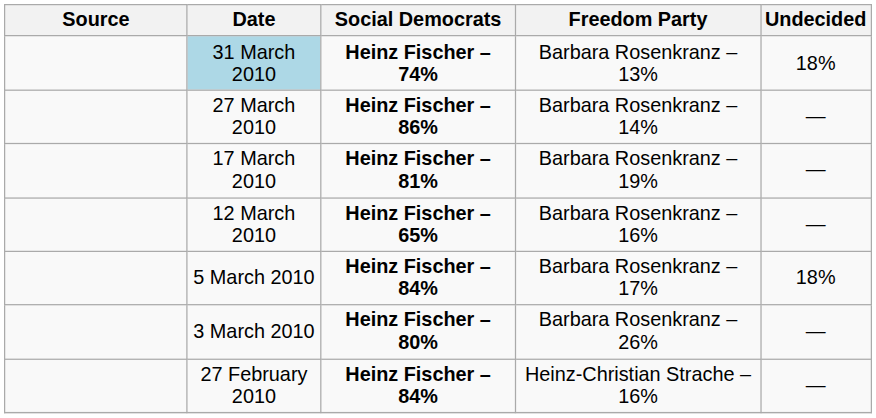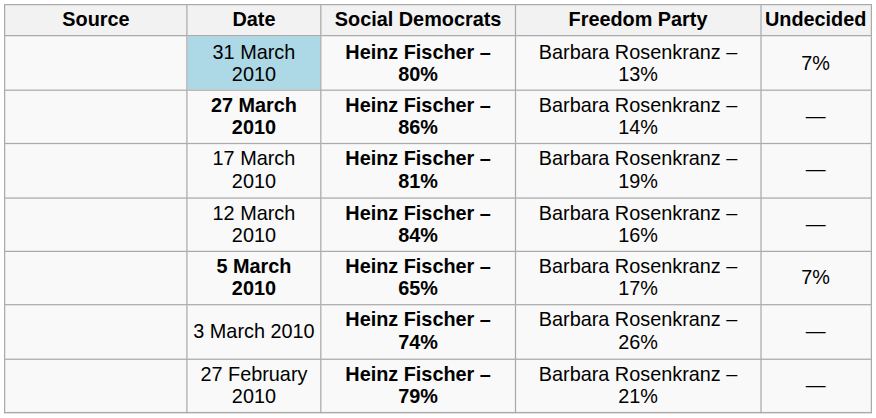 <table class="wikitable sortable" border="1">
 <tr>
 <th style="width:140px">Source</th>
 <th style="width:100px">Date</th>
 <th style="width:150px">Social Democrats</th>
 <th style="width:190px">Freedom Party</th>
 <th style="width:40px">Undecided</th>
 </tr>
 <tr>
 <td></td>
 <td align="center" style="background: lightblue;">31 March 2010</td>
-<td align="center"><strong>Heinz Fischer – 74%</strong></td>
+<td align="center"><strong>Heinz Fischer – 80%</strong></td>
 <td align="center">Barbara Rosenkranz – 13%</td>
-<td align="center">18%</td>
+<td align="center">7%</td>
 </tr>
 <tr>
 <td></td>
-<td align="center">27 March 2010</td>
+<td align="center"><strong>27 March 2010</strong></td>
 <td align="center"><strong>Heinz Fischer – 86%</strong></td>
 <td align="center">Barbara Rosenkranz – 14%</td>
 <td align="center">—</td>
 </tr>
 <tr>
 <td></td>
 <td align="center">17 March 2010</td>
 <td align="center"><strong>Heinz Fischer – 81%</strong></td>
 <td align="center">Barbara Rosenkranz – 19%</td>
 <td align="center">—</td>
 </tr>
 <tr>
 <td></td>
 <td align="center">12 March 2010</td>
-<td align="center"><strong>Heinz Fischer – 65%</strong></td>
+<td align="center"><strong>Heinz Fischer – 84%</strong></td>
 <td align="center">Barbara Rosenkranz – 16%</td>
 <td align="center">—</td>
 </tr>
 <tr>
 <td></td>
-<td align="center">5 March 2010</td>
-<td align="center"><strong>Heinz Fischer – 84%</strong></td>
+<td align="center"><strong>5 March 2010</strong></td>
+<td align="center"><strong>Heinz Fischer – 65%</strong></td>
 <td align="center">Barbara Rosenkranz – 17%</td>
-<td align="center">18%</td>
+<td align="center">7%</td>
 </tr>
 <tr>
 <td></td>
 <td align="center">3 March 2010</td>
-<td align="center"><strong>Heinz Fischer – 80%</strong></td>
+<td align="center"><strong>Heinz Fischer – 74%</strong></td>
 <td align="center">Barbara Rosenkranz – 26%</td>
 <td align="center">—</td>
 </tr>
 <tr>
 <td></td>
 <td align="center">27 February 2010</td>
-<td align="center"><strong>Heinz Fischer – 84%</strong></td>
-<td align="center">Heinz-Christian Strache – 16%</td>
+<td align="center"><strong>Heinz Fischer – 79%</strong></td>
+<td align="center">Barbara Rosenkranz – 21%</td>
 <td align="center">—</td>
 </tr>
 <tr>
 </tr>
 </table>
